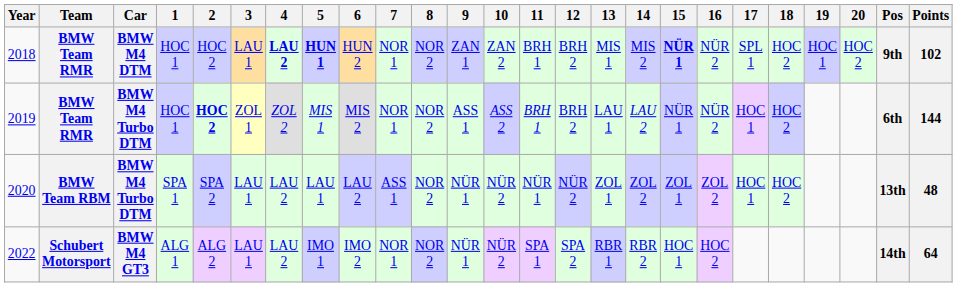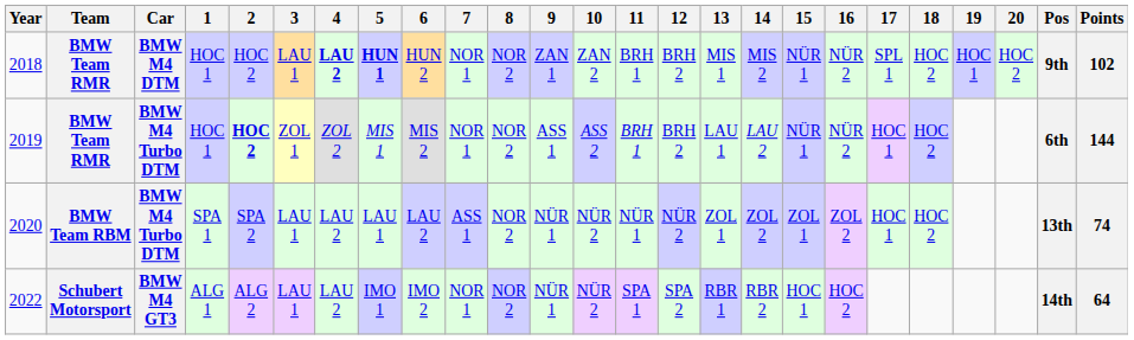 <table class="wikitable" style="text-align:center; font-size:85%">
 <tr>
 <th>Year</th>
 <th>Team</th>
 <th>Car</th>
 <th>1</th>
 <th>2</th>
 <th>3</th>
 <th>4</th>
 <th>5</th>
 <th>6</th>
 <th>7</th>
 <th>8</th>
 <th>9</th>
 <th>10</th>
 <th>11</th>
 <th>12</th>
 <th>13</th>
 <th>14</th>
 <th>15</th>
 <th>16</th>
 <th>17</th>
 <th>18</th>
 <th>19</th>
 <th>20</th>
 <th>Pos</th>
 <th>Points</th>
 </tr>
 <tr>
 <td><a href='#'>2018</a></td>
 <th><a href='#'>BMW Team RMR</a></th>
 <th><a href='#'>BMW M4 DTM</a></th>
 <td style="background:#CFCFFF;"><a href='#'>HOC<br>1</a><br></td>
 <td style="background:#CFCFFF;"><a href='#'>HOC<br>2</a><br></td>
 <td style="background:#FFDF9F;"><a href='#'>LAU<br>1</a><br></td>
 <td style="background:#DFFFDF;"><strong><a href='#'>LAU<br>2</a></strong><br></td>
 <td style="background:#CFCFFF;"><strong><a href='#'>HUN<br>1</a><br></strong></td>
 <td style="background:#FFDF9F;"><a href='#'>HUN<br>2</a><br></td>
 <td style="background:#DFFFDF;"><a href='#'>NOR<br>1</a><br></td>
 <td style="background:#CFCFFF;"><a href='#'>NOR<br>2</a><br></td>
 <td style="background:#CFCFFF;"><a href='#'>ZAN<br>1</a><br></td>
 <td style="background:#DFFFDF;"><a href='#'>ZAN<br>2</a><br></td>
 <td style="background:#DFFFDF;"><a href='#'>BRH<br>1</a><br></td>
 <td style="background:#DFFFDF;"><a href='#'>BRH<br>2</a><br></td>
 <td style="background:#DFFFDF;"><a href='#'>MIS<br>1</a><br></td>
 <td style="background:#CFCFFF;"><a href='#'>MIS<br>2</a><br></td>
-<td style="background:#CFCFFF;"><strong><a href='#'>NÜR<br>1</a><br></strong></td>
+<td style="background:#CFCFFF;"><a href='#'>NÜR<br>1</a><br></td>
 <td style="background:#DFFFDF;"><a href='#'>NÜR<br>2</a><br></td>
 <td style="background:#DFFFDF;"><a href='#'>SPL<br>1</a><br></td>
 <td style="background:#DFFFDF;"><a href='#'>HOC<br>2</a><br></td>
 <td style="background:#CFCFFF;"><a href='#'>HOC<br>1</a><br></td>
 <td style="background:#DFFFDF;"><a href='#'>HOC<br>2</a><br></td>
 <th>9th</th>
 <th>102</th>
 </tr>
 <tr>
 <td><a href='#'>2019</a></td>
 <th><a href='#'>BMW Team RMR</a></th>
 <th><a href='#'>BMW M4 Turbo DTM</a></th>
 <td style="background:#CFCFFF;"><a href='#'>HOC<br>1</a><br></td>
 <td style="background:#DFFFDF;"><strong><a href='#'>HOC<br>2</a></strong><br></td>
 <td style="background:#FFFFBF;"><a href='#'>ZOL<br>1</a><br></td>
 <td style="background:#DFDFDF;"><em><a href='#'>ZOL<br>2</a></em><br></td>
 <td style="background:#DFFFDF;"><em><a href='#'>MIS<br>1</a></em><br></td>
 <td style="background:#DFDFDF;"><a href='#'>MIS<br>2</a><br></td>
 <td style="background:#DFFFDF;"><a href='#'>NOR<br>1</a><br></td>
 <td style="background:#DFFFDF;"><a href='#'>NOR<br>2</a><br></td>
 <td style="background:#DFFFDF;"><a href='#'>ASS<br>1</a><br></td>
 <td style="background:#CFCFFF;"><em><a href='#'>ASS<br>2</a></em><br></td>
 <td style="background:#DFFFDF;"><em><a href='#'>BRH<br>1</a></em><br></td>
 <td style="background:#DFFFDF;"><a href='#'>BRH<br>2</a><br></td>
 <td style="background:#DFFFDF;"><a href='#'>LAU<br>1</a><br></td>
 <td style="background:#DFFFDF;"><em><a href='#'>LAU<br>2</a></em><br></td>
 <td style="background:#CFCFFF;"><a href='#'>NÜR<br>1</a><br></td>
 <td style="background:#DFFFDF;"><a href='#'>NÜR<br>2</a><br></td>
 <td style="background:#EFCFFF;"><a href='#'>HOC<br>1</a><br></td>
 <td style="background:#CFCFFF;"><a href='#'>HOC<br>2</a><br></td>
 <td></td>
 <td></td>
 <th>6th</th>
 <th>144</th>
 </tr>
 <tr>
 <td><a href='#'>2020</a></td>
 <th><a href='#'>BMW Team RBM</a></th>
 <th><a href='#'>BMW M4 Turbo DTM</a></th>
 <td style="background:#DFFFDF;"><a href='#'>SPA<br>1</a><br></td>
 <td style="background:#CFCFFF;"><a href='#'>SPA<br>2</a><br></td>
 <td style="background:#DFFFDF;"><a href='#'>LAU<br>1</a><br></td>
 <td style="background:#DFFFDF;"><a href='#'>LAU<br>2</a><br></td>
 <td style="background:#DFFFDF;"><a href='#'>LAU<br>1</a><br></td>
 <td style="background:#CFCFFF;"><a href='#'>LAU<br>2</a><br></td>
 <td style="background:#CFCFFF;"><a href='#'>ASS<br>1</a><br></td>
 <td style="background:#DFFFDF;"><a href='#'>NOR<br>2</a><br></td>
 <td style="background:#DFFFDF;"><a href='#'>NÜR<br>1</a><br></td>
 <td style="background:#DFFFDF;"><a href='#'>NÜR<br>2</a><br></td>
 <td style="background:#DFFFDF;"><a href='#'>NÜR<br>1</a><br></td>
 <td style="background:#CFCFFF;"><a href='#'>NÜR<br>2</a><br></td>
 <td style="background:#DFFFDF;"><a href='#'>ZOL<br>1</a><br></td>
 <td style="background:#CFCFFF;"><a href='#'>ZOL<br>2</a><br></td>
 <td style="background:#CFCFFF;"><a href='#'>ZOL<br>1</a><br></td>
 <td style="background:#EFCFFF;"><a href='#'>ZOL<br>2</a><br></td>
 <td style="background:#DFFFDF;"><a href='#'>HOC<br>1</a><br></td>
 <td style="background:#DFFFDF;"><a href='#'>HOC<br>2</a><br></td>
 <td></td>
 <td></td>
 <th>13th</th>
-<th>48</th>
+<th>74</th>
 </tr>
 <tr>
 <td><a href='#'>2022</a></td>
 <th><a href='#'>Schubert Motorsport</a></th>
 <th><a href='#'>BMW M4 GT3</a></th>
 <td style="background:#DFFFDF;"><a href='#'>ALG<br>1</a><br></td>
 <td style="background:#EFCFFF;"><a href='#'>ALG<br>2</a><br></td>
 <td style="background:#EFCFFF;"><a href='#'>LAU<br>1</a><br></td>
 <td style="background:#DFFFDF;"><a href='#'>LAU<br>2</a><br></td>
 <td style="background:#CFCFFF;"><a href='#'>IMO<br>1</a><br></td>
 <td style="background:#DFFFDF;"><a href='#'>IMO<br>2</a><br></td>
 <td style="background:#DFFFDF;"><a href='#'>NOR<br>1</a><br></td>
 <td style="background:#CFCFFF;"><a href='#'>NOR<br>2</a><br></td>
 <td style="background:#DFFFDF;"><a href='#'>NÜR<br>1</a><br></td>
 <td style="background:#EFCFFF;"><a href='#'>NÜR<br>2</a><br></td>
 <td style="background:#EFCFFF;"><a href='#'>SPA<br>1</a><br></td>
 <td style="background:#DFFFDF;"><a href='#'>SPA<br>2</a><br></td>
 <td style="background:#CFCFFF;"><a href='#'>RBR<br>1</a><br></td>
 <td style="background:#DFFFDF;"><a href='#'>RBR<br>2</a><br></td>
 <td style="background:#DFFFDF;"><a href='#'>HOC<br>1</a><br></td>
 <td style="background:#EFCFFF;"><a href='#'>HOC<br>2</a><br></td>
 <td></td>
 <td></td>
 <td></td>
 <td></td>
 <th>14th</th>
 <th>64</th>
 </tr>
 </table>
